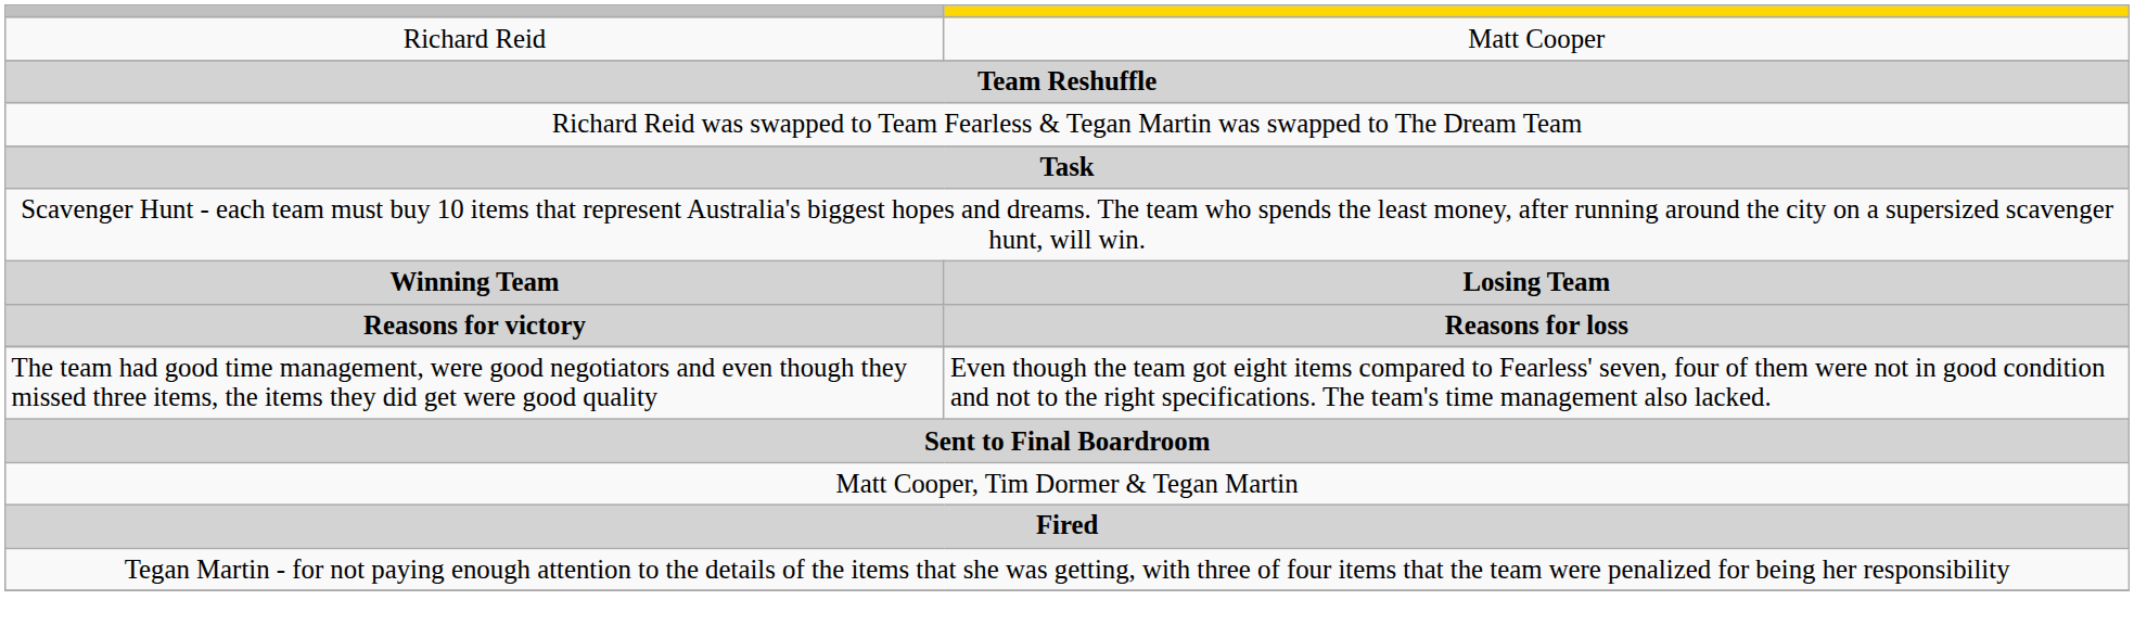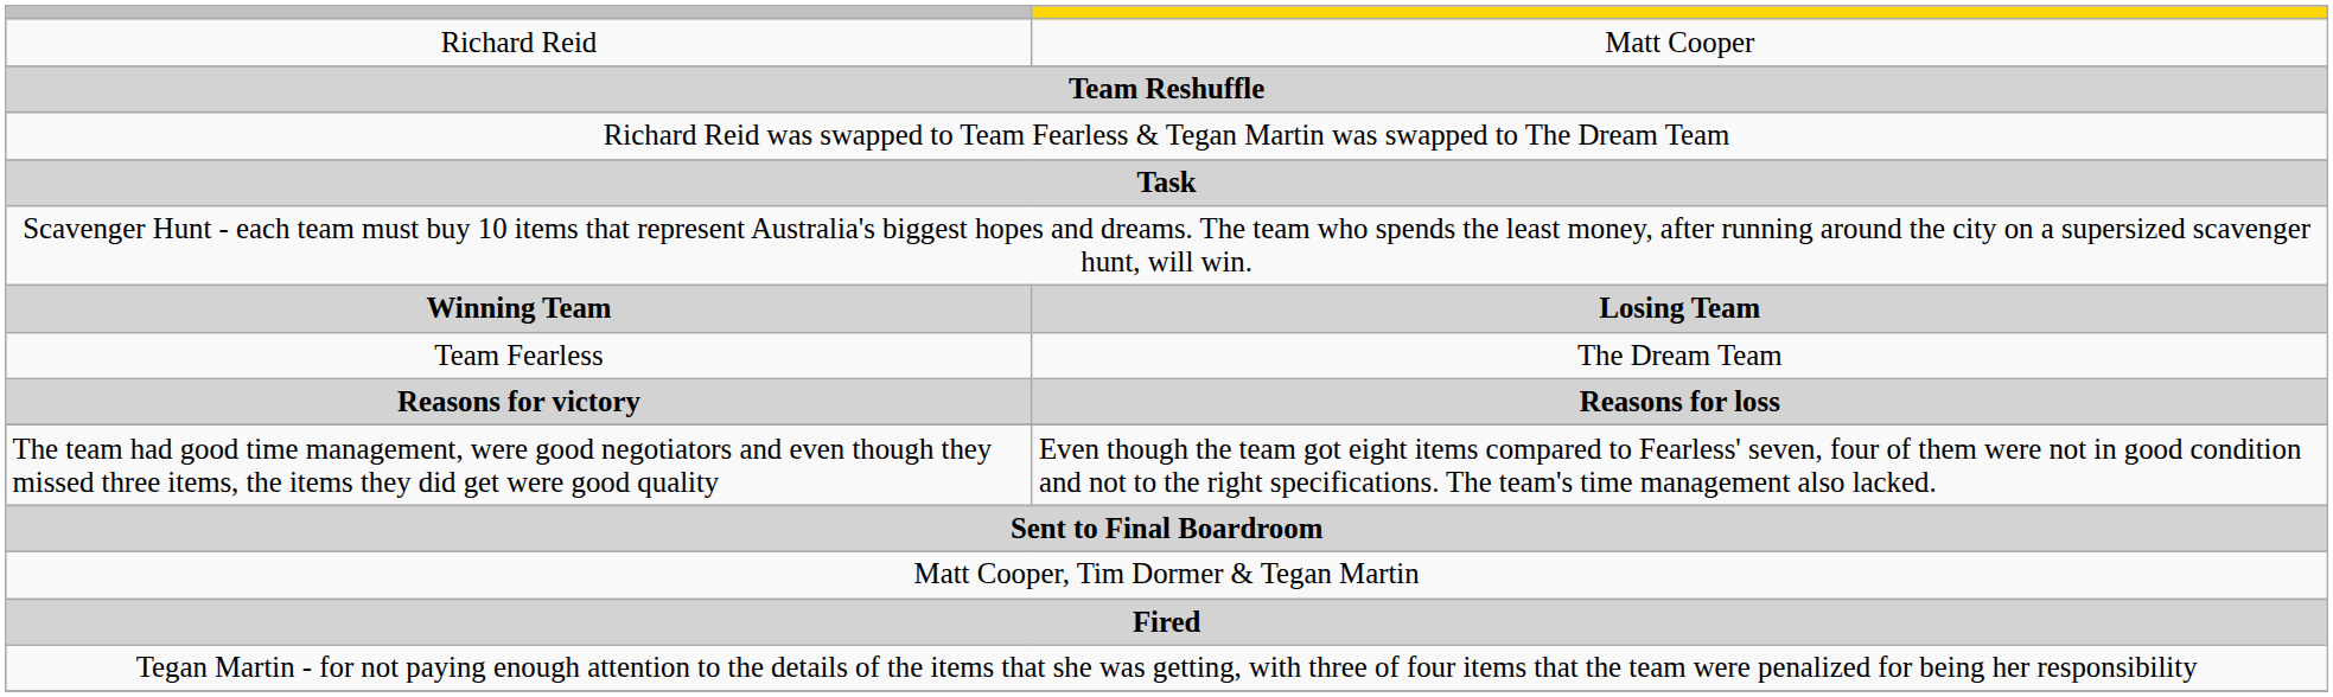 <table class="wikitable" style="text-align: center; width:100%">
 <tr>
 <th style="text-align:center; background:silver;"></th>
 <th style="text-align:center; background:gold;"></th>
 </tr>
 <tr>
 <td>Richard Reid</td>
 <td>Matt Cooper</td>
 </tr>
 <tr>
 <th colspan="2" style="text-align:center; background:lightgrey;">Team Reshuffle</th>
 </tr>
 <tr>
 <td colspan="2">Richard Reid was swapped to Team Fearless & Tegan Martin was swapped to The Dream Team</td>
 </tr>
 <tr>
 <th colspan="2" style="text-align:center; background:lightgrey;">Task</th>
 </tr>
 <tr>
 <td colspan="2">Scavenger Hunt - each team must buy 10 items that represent Australia's biggest hopes and dreams. The team who spends the least money, after running around the city on a supersized scavenger hunt, will win.</td>
 </tr>
 <tr>
 <th style="text-align:center; background:lightgrey;">Winning Team</th>
 <th style="text-align:center; background:lightgrey;">Losing Team</th>
 </tr>
 <tr>
+<td>Team Fearless</td>
+<td>The Dream Team</td>
+</tr>
+<tr>
 <th style="text-align:center; background:lightgrey;">Reasons for victory</th>
 <th style="text-align:center; background:lightgrey;">Reasons for loss</th>
 </tr>
 <tr style="text-align: left; ">
 </tr>
 <tr>
 <td style="text-align:left; background:;">The team had good time management, were good negotiators and even though they missed three items, the items they did get were good quality</td>
 <td style="text-align:left; background:;">Even though the team got eight items compared to Fearless' seven, four of them were not in good condition and not to the right specifications. The team's time management also lacked.</td>
 </tr>
 <tr>
 <th colspan="2" style="text-align:center; background:lightgrey;">Sent to Final Boardroom</th>
 </tr>
 <tr>
 <td colspan="2">Matt Cooper, Tim Dormer & Tegan Martin</td>
 </tr>
 <tr>
 <th colspan="2" style="text-align:center; background:lightgrey;">Fired</th>
 </tr>
 <tr>
 <td colspan="2">Tegan Martin - for not paying enough attention to the details of the items that she was getting, with three of four items that the team were penalized for being her responsibility</td>
 </tr>
 <tr>
 </tr>
 </table>
